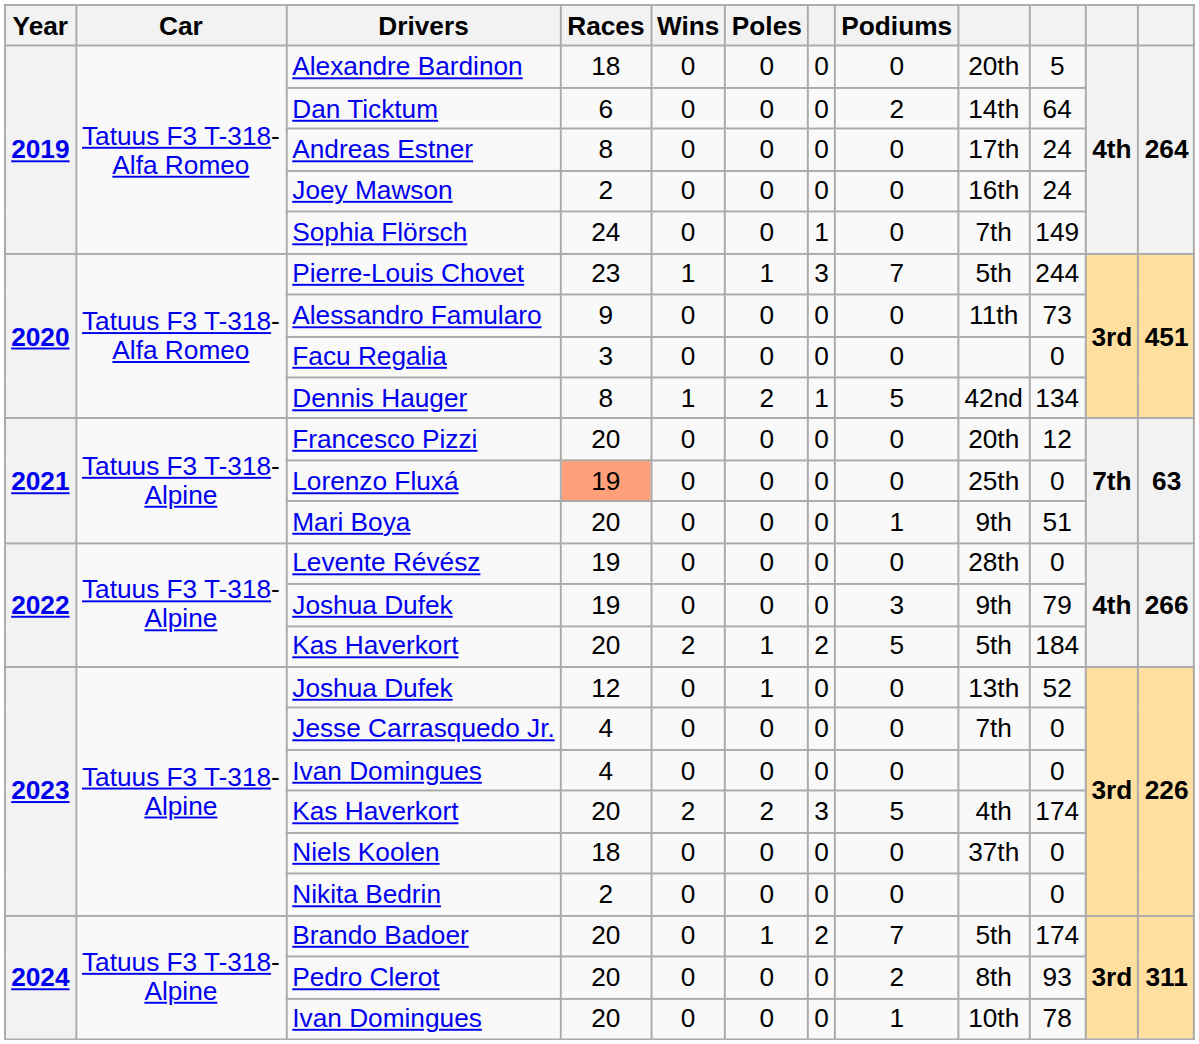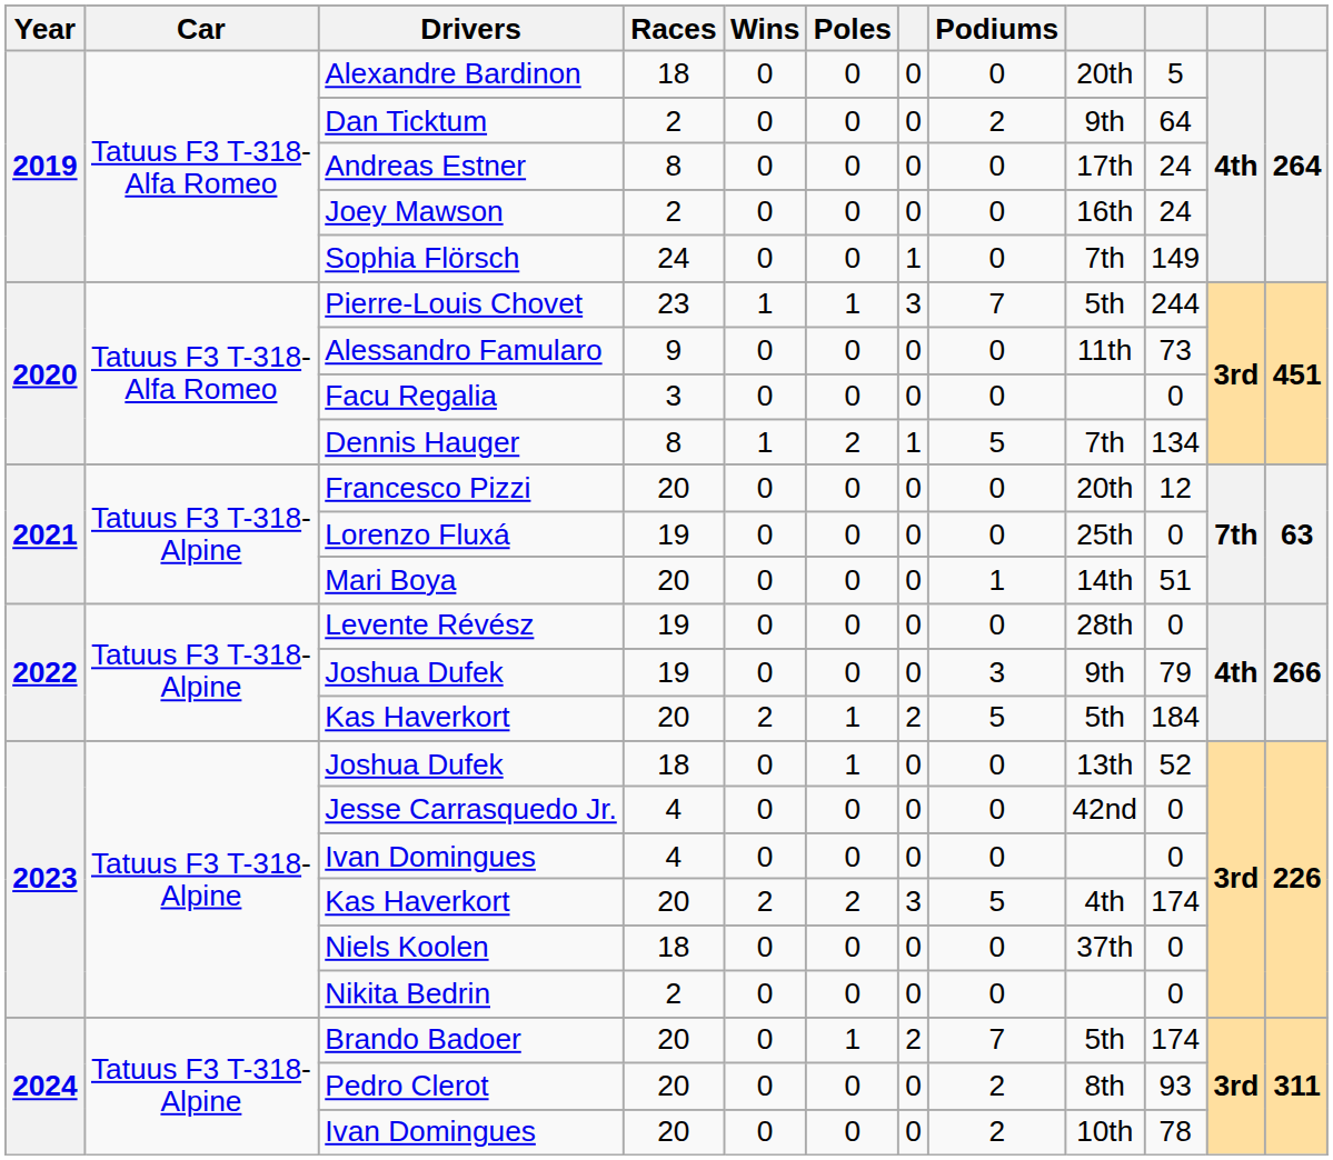 <table class="wikitable" style="font-size:85%; text-align:center">
 <tr valign="top">
 <th>Year</th>
 <th>Car</th>
 <th>Drivers</th>
 <th>Races</th>
 <th>Wins</th>
 <th>Poles</th>
 <th></th>
 <th>Podiums</th>
 <th></th>
 <th></th>
 <th></th>
 <th></th>
 </tr>
 <tr>
 <th rowspan="5"><a href='#'>2019</a></th>
 <td rowspan="5"><a href='#'>Tatuus F3 T-318</a>-<br><a href='#'>Alfa Romeo</a></td>
 <td align="left"> <a href='#'>Alexandre Bardinon</a></td>
 <td>18</td>
 <td>0</td>
 <td>0</td>
 <td>0</td>
 <td>0</td>
 <td>20th</td>
 <td>5</td>
 <th rowspan="5">4th</th>
 <th rowspan="5">264</th>
 </tr>
 <tr>
 <td align=left> <a href='#'>Dan Ticktum</a></td>
-<td>6</td>
+<td>2</td>
 <td>0</td>
 <td>0</td>
 <td>0</td>
 <td>2</td>
-<td>14th</td>
+<td>9th</td>
 <td>64</td>
 </tr>
 <tr>
 <td align=left> <a href='#'>Andreas Estner</a></td>
 <td>8</td>
 <td>0</td>
 <td>0</td>
 <td>0</td>
 <td>0</td>
 <td>17th</td>
 <td>24</td>
 </tr>
 <tr>
 <td align="left"> <a href='#'>Joey Mawson</a></td>
 <td>2</td>
 <td>0</td>
 <td>0</td>
 <td>0</td>
 <td>0</td>
 <td>16th</td>
 <td>24</td>
 </tr>
 <tr>
 <td align="left"> <a href='#'>Sophia Flörsch</a></td>
 <td>24</td>
 <td>0</td>
 <td>0</td>
 <td>1</td>
 <td>0</td>
 <td>7th</td>
 <td>149</td>
 </tr>
 <tr>
 <th rowspan=4><a href='#'>2020</a></th>
 <td rowspan=4><a href='#'>Tatuus F3 T-318</a>-<br><a href='#'>Alfa Romeo</a></td>
 <td align=left> <a href='#'>Pierre-Louis Chovet</a></td>
 <td>23</td>
 <td>1</td>
 <td>1</td>
 <td>3</td>
 <td>7</td>
 <td>5th</td>
 <td>244</td>
 <th rowspan=4 style="background:#ffdf9f;">3rd</th>
 <th rowspan=4 style="background:#ffdf9f;">451</th>
 </tr>
 <tr>
 <td align=left> <a href='#'>Alessandro Famularo</a></td>
 <td>9</td>
 <td>0</td>
 <td>0</td>
 <td>0</td>
 <td>0</td>
 <td>11th</td>
 <td>73</td>
 </tr>
 <tr>
 <td align=left> <a href='#'>Facu Regalia</a></td>
 <td>3</td>
 <td>0</td>
 <td>0</td>
 <td>0</td>
 <td>0</td>
 <td></td>
 <td>0</td>
 </tr>
 <tr>
 <td align="left"> <a href='#'>Dennis Hauger</a></td>
 <td>8</td>
 <td>1</td>
 <td>2</td>
 <td>1</td>
 <td>5</td>
-<td>42nd</td>
+<td>7th</td>
 <td>134</td>
 </tr>
 <tr>
 <th rowspan="3"><a href='#'>2021</a></th>
 <td rowspan="3"><a href='#'>Tatuus F3 T-318</a>-<br><a href='#'>Alpine</a></td>
 <td align=left> <a href='#'>Francesco Pizzi</a></td>
 <td>20</td>
 <td>0</td>
 <td>0</td>
 <td>0</td>
 <td>0</td>
 <td>20th</td>
 <td>12</td>
 <th rowspan="3">7th</th>
 <th rowspan="3">63</th>
 </tr>
 <tr>
 <td align=left> <a href='#'>Lorenzo Fluxá</a></td>
-<td style="background: lightsalmon;">19</td>
+<td>19</td>
 <td>0</td>
 <td>0</td>
 <td>0</td>
 <td>0</td>
 <td>25th</td>
 <td>0</td>
 </tr>
 <tr>
 <td align="left"> <a href='#'>Mari Boya</a></td>
 <td>20</td>
 <td>0</td>
 <td>0</td>
 <td>0</td>
 <td>1</td>
-<td>9th</td>
+<td>14th</td>
 <td>51</td>
 </tr>
 <tr>
 <th rowspan="3"><a href='#'>2022</a></th>
 <td rowspan="3"><a href='#'>Tatuus F3 T-318</a>-<br><a href='#'>Alpine</a></td>
 <td align="left"> <a href='#'>Levente Révész</a></td>
 <td>19</td>
 <td>0</td>
 <td>0</td>
 <td>0</td>
 <td>0</td>
 <td>28th</td>
 <td>0</td>
 <th rowspan="3">4th</th>
 <th rowspan="3">266</th>
 </tr>
 <tr>
 <td align=left> <a href='#'>Joshua Dufek</a></td>
 <td>19</td>
 <td>0</td>
 <td>0</td>
 <td>0</td>
 <td>3</td>
 <td>9th</td>
 <td>79</td>
 </tr>
 <tr>
 <td align="left"> <a href='#'>Kas Haverkort</a></td>
 <td>20</td>
 <td>2</td>
 <td>1</td>
 <td>2</td>
 <td>5</td>
 <td>5th</td>
 <td>184</td>
 </tr>
 <tr>
 <th rowspan="6"><a href='#'>2023</a></th>
 <td rowspan="6"><a href='#'>Tatuus F3 T-318</a>-<br><a href='#'>Alpine</a></td>
 <td align="left"> <a href='#'>Joshua Dufek</a></td>
-<td>12</td>
+<td>18</td>
 <td>0</td>
 <td>1</td>
 <td>0</td>
 <td>0</td>
 <td>13th</td>
 <td>52</td>
 <th rowspan="6" style="background:#ffdf9f;">3rd</th>
 <th rowspan="6" style="background:#ffdf9f;">226</th>
 </tr>
 <tr>
 <td align=left> <a href='#'>Jesse Carrasquedo Jr.</a></td>
 <td>4</td>
 <td>0</td>
 <td>0</td>
 <td>0</td>
 <td>0</td>
-<td>7th</td>
+<td>42nd</td>
 <td>0</td>
 </tr>
 <tr>
 <td align="left"> <a href='#'>Ivan Domingues</a></td>
 <td>4</td>
 <td>0</td>
 <td>0</td>
 <td>0</td>
 <td>0</td>
 <td></td>
 <td>0</td>
 </tr>
 <tr>
 <td align="left"> <a href='#'>Kas Haverkort</a></td>
 <td>20</td>
 <td>2</td>
 <td>2</td>
 <td>3</td>
 <td>5</td>
 <td>4th</td>
 <td>174</td>
 </tr>
 <tr>
 <td align="left"> <a href='#'>Niels Koolen</a></td>
 <td>18</td>
 <td>0</td>
 <td>0</td>
 <td>0</td>
 <td>0</td>
 <td>37th</td>
 <td>0</td>
 </tr>
 <tr>
 <td align="left"> <a href='#'>Nikita Bedrin</a></td>
 <td>2</td>
 <td>0</td>
 <td>0</td>
 <td>0</td>
 <td>0</td>
 <td></td>
 <td>0</td>
 </tr>
 <tr>
 <th rowspan="3"><a href='#'>2024</a></th>
 <td rowspan="3"><a href='#'>Tatuus F3 T-318</a>-<br><a href='#'>Alpine</a></td>
 <td align="left"> <a href='#'>Brando Badoer</a></td>
 <td>20</td>
 <td>0</td>
 <td>1</td>
 <td>2</td>
 <td>7</td>
 <td style="background:#;">5th</td>
 <td style="background:#;">174</td>
 <th rowspan="3" style="background:#ffdf9f;">3rd</th>
 <th rowspan="3" style="background:#ffdf9f;">311</th>
 </tr>
 <tr>
 <td align=left> <a href='#'>Pedro Clerot</a></td>
 <td>20</td>
 <td>0</td>
 <td>0</td>
 <td>0</td>
 <td>2</td>
 <td>8th</td>
 <td>93</td>
 </tr>
 <tr>
 <td align="left"> <a href='#'>Ivan Domingues</a></td>
 <td>20</td>
 <td>0</td>
 <td>0</td>
 <td>0</td>
-<td>1</td>
+<td>2</td>
 <td>10th</td>
 <td>78</td>
 </tr>
 </table>
